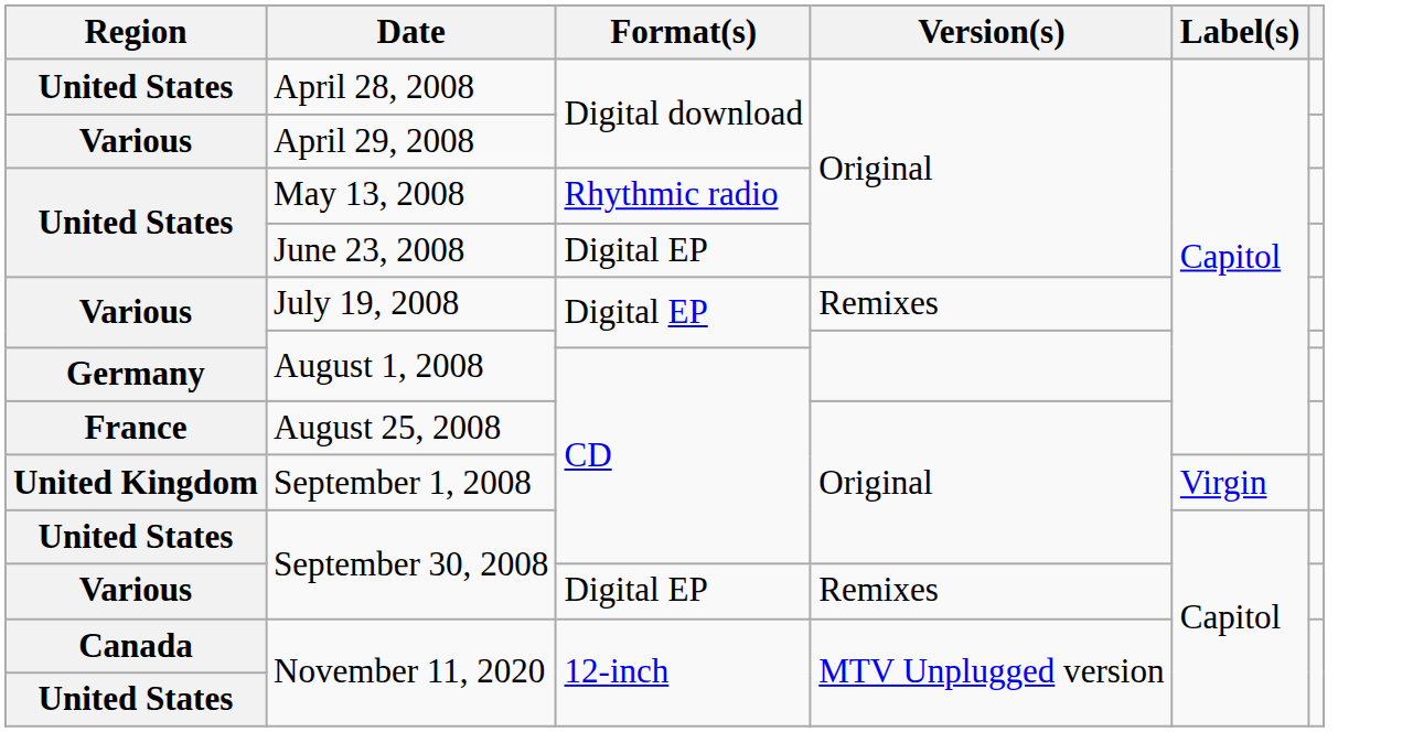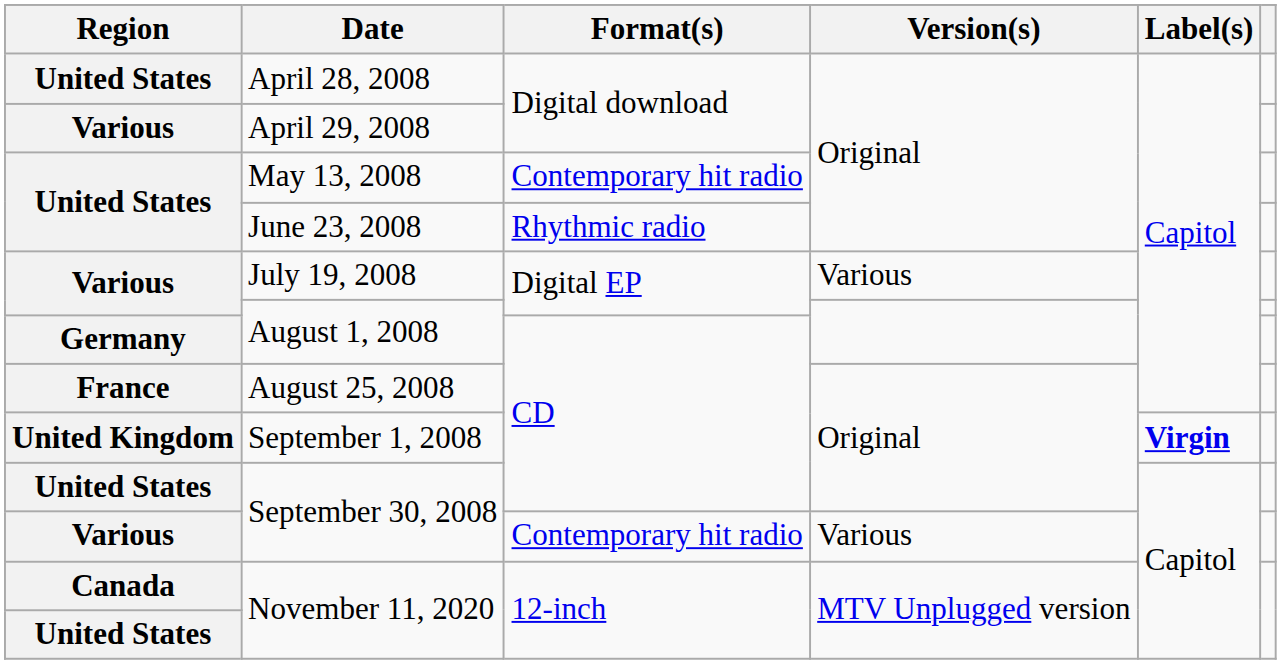 <table class="wikitable plainrowheaders">
 <tr>
 <th scope="col">Region</th>
 <th scope="col">Date</th>
 <th scope="col">Format(s)</th>
 <th scope="col">Version(s)</th>
 <th scope="col">Label(s)</th>
 <th scope="col"></th>
 </tr>
 <tr>
 <th scope="row">United States</th>
 <td>April 28, 2008</td>
 <td rowspan="2">Digital download</td>
 <td rowspan="4">Original</td>
 <td rowspan="8"><a href='#'>Capitol</a></td>
 <td style="text-align:center;"></td>
 </tr>
 <tr>
 <th scope="row">Various</th>
 <td>April 29, 2008</td>
 <td style="text-align:center;"></td>
 </tr>
 <tr>
 <th scope="row" rowspan="2">United States</th>
 <td>May 13, 2008</td>
-<td><a href='#'>Rhythmic radio</a></td>
+<td><a href='#'>Contemporary hit radio</a></td>
 <td style="text-align:center;"></td>
 </tr>
 <tr>
 <td>June 23, 2008</td>
-<td>Digital EP</td>
+<td><a href='#'>Rhythmic radio</a></td>
 <td style="text-align:center;"></td>
 </tr>
 <tr>
 <th scope="row" rowspan="2">Various</th>
 <td>July 19, 2008</td>
 <td rowspan="2">Digital <a href='#'>EP</a></td>
-<td>Remixes</td>
+<td>Various</td>
 <td style="text-align:center;"></td>
 </tr>
 <tr>
 <td rowspan="2">August 1, 2008</td>
 <td rowspan="2"></td>
 <td style="text-align:center;"></td>
 </tr>
 <tr>
 <th scope="row">Germany</th>
 <td rowspan="4"><a href='#'>CD</a></td>
 <td style="text-align:center;"></td>
 </tr>
 <tr>
 <th scope="row">France</th>
 <td>August 25, 2008</td>
 <td rowspan="3">Original</td>
 <td style="text-align:center;"></td>
 </tr>
 <tr>
 <th scope="row">United Kingdom</th>
 <td>September 1, 2008</td>
-<td><a href='#'>Virgin</a></td>
+<td><strong><a href='#'>Virgin</a></strong></td>
 <td style="text-align:center;"></td>
 </tr>
 <tr>
 <th scope="row">United States</th>
 <td rowspan="2">September 30, 2008</td>
 <td rowspan="4">Capitol</td>
 <td style="text-align:center;"></td>
 </tr>
 <tr>
 <th scope="row">Various</th>
-<td>Digital EP</td>
-<td>Remixes</td>
+<td><a href='#'>Contemporary hit radio</a></td>
+<td>Various</td>
 <td style="text-align:center;"></td>
 </tr>
 <tr>
 <th scope="row">Canada</th>
 <td rowspan="2">November 11, 2020</td>
 <td rowspan="2"><a href='#'>12-inch</a></td>
 <td rowspan="2"><a href='#'>MTV Unplugged</a> version</td>
 <td style="text-align:center;" rowspan="2"></td>
 </tr>
 <tr>
 <th scope="row">United States</th>
 </tr>
 </table>
